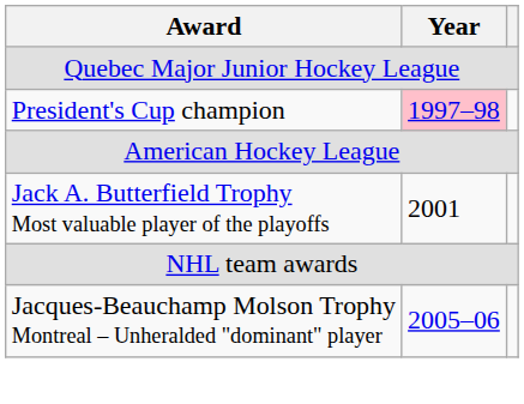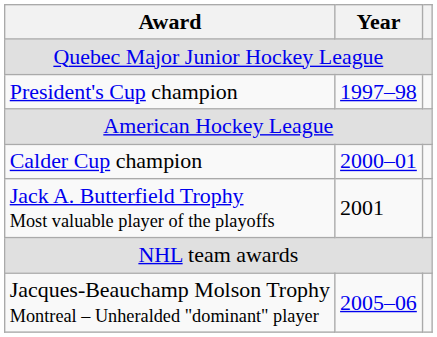 <table class="wikitable">
 <tr>
 <th>Award</th>
 <th>Year</th>
 <th></th>
 </tr>
 <tr style="text-align:center; background:#e0e0e0;">
 <td colspan="3"><a href='#'>Quebec Major Junior Hockey League</a></td>
 </tr>
 <tr>
 <td><a href='#'>President's Cup</a> champion</td>
-<td style="background: pink;"><a href='#'>1997–98</a></td>
+<td><a href='#'>1997–98</a></td>
 <td></td>
 </tr>
 <tr style="text-align:center; background:#e0e0e0;">
 <td colspan="3"><a href='#'>American Hockey League</a></td>
+</tr>
+<tr>
+<td><a href='#'>Calder Cup</a> champion</td>
+<td><a href='#'>2000–01</a></td>
+<td></td>
 </tr>
 <tr>
 <td><a href='#'>Jack A. Butterfield Trophy</a><br><small>Most valuable player of the playoffs</small></td>
 <td>2001</td>
 <td></td>
 </tr>
 <tr style="text-align:center; background:#e0e0e0;">
 <td colspan="3"><a href='#'>NHL</a> team awards</td>
 </tr>
 <tr>
 <td>Jacques-Beauchamp Molson Trophy<br><small>Montreal – Unheralded "dominant" player</small></td>
 <td><a href='#'>2005–06</a></td>
 <td></td>
 </tr>
 </table>
